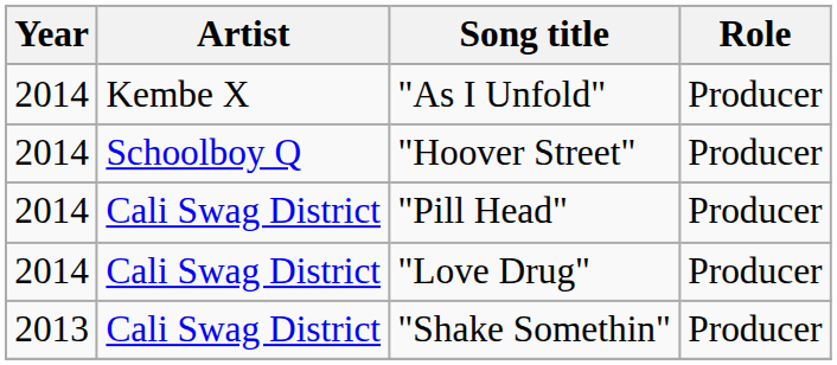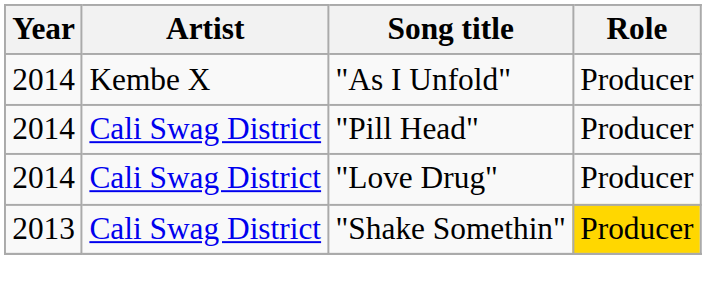 <table class="wikitable sortable">
 <tr>
 <th>Year</th>
 <th>Artist</th>
 <th>Song title</th>
 <th>Role</th>
 </tr>
 <tr>
 <td>2014</td>
 <td>Kembe X</td>
 <td>"As I Unfold"</td>
-<td>Producer</td>
-</tr>
-<tr>
-<td>2014</td>
-<td><a href='#'>Schoolboy Q</a></td>
-<td>"Hoover Street"</td>
 <td>Producer</td>
 </tr>
 <tr>
 <td>2014</td>
 <td><a href='#'>Cali Swag District</a></td>
 <td>"Pill Head"</td>
 <td>Producer</td>
 </tr>
 <tr>
 <td>2014</td>
 <td><a href='#'>Cali Swag District</a></td>
 <td>"Love Drug"</td>
 <td>Producer</td>
 </tr>
 <tr>
 <td>2013</td>
 <td><a href='#'>Cali Swag District</a></td>
 <td>"Shake Somethin"</td>
-<td>Producer</td>
+<td style="background: gold;">Producer</td>
 </tr>
 <tr>
 </tr>
 </table>
